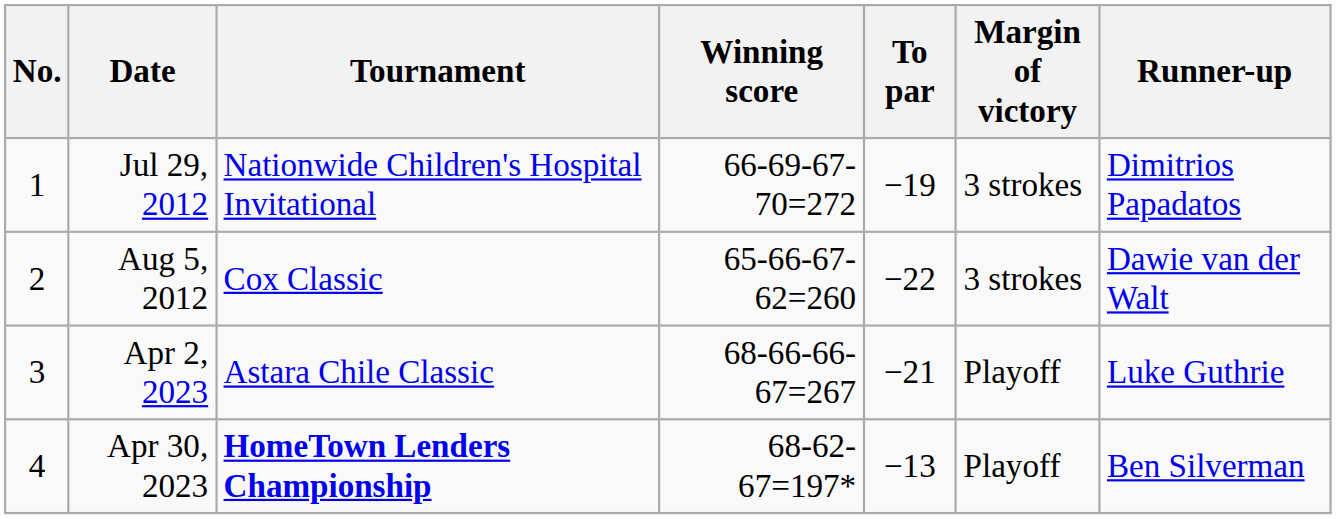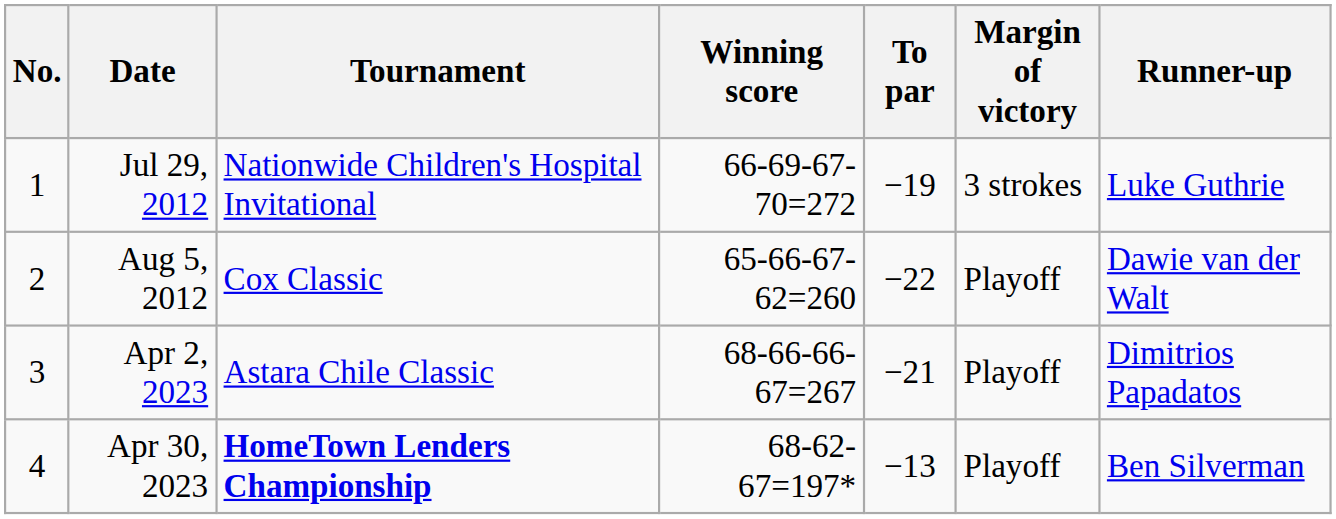 <table class="wikitable" style="font-size:95%;">
 <tr>
 <th>No.</th>
 <th>Date</th>
 <th>Tournament</th>
 <th>Winning score</th>
 <th>To par</th>
 <th>Margin of<br>victory</th>
 <th>Runner-up</th>
 </tr>
 <tr>
 <td align=center>1</td>
 <td align=right>Jul 29, <a href='#'>2012</a></td>
 <td><a href='#'>Nationwide Children's Hospital Invitational</a></td>
 <td align=right>66-69-67-70=272</td>
 <td align=center>−19</td>
 <td>3 strokes</td>
-<td> <a href='#'>Dimitrios Papadatos</a></td>
+<td> <a href='#'>Luke Guthrie</a></td>
 </tr>
 <tr>
 <td align=center>2</td>
 <td align=right>Aug 5, 2012</td>
 <td><a href='#'>Cox Classic</a></td>
 <td align=right>65-66-67-62=260</td>
 <td align=center>−22</td>
-<td>3 strokes</td>
+<td>Playoff</td>
 <td> <a href='#'>Dawie van der Walt</a></td>
 </tr>
 <tr>
 <td align=center>3</td>
 <td align=right>Apr 2, <a href='#'>2023</a></td>
 <td><a href='#'>Astara Chile Classic</a></td>
 <td align=right>68-66-66-67=267</td>
 <td align=center>−21</td>
 <td>Playoff</td>
-<td> <a href='#'>Luke Guthrie</a></td>
+<td> <a href='#'>Dimitrios Papadatos</a></td>
 </tr>
 <tr>
 <td align=center>4</td>
 <td align=right>Apr 30, 2023</td>
 <td><strong><a href='#'>HomeTown Lenders Championship</a></strong></td>
 <td align=right>68-62-67=197*</td>
 <td align=center>−13</td>
 <td>Playoff</td>
 <td> <a href='#'>Ben Silverman</a></td>
 </tr>
 </table>
